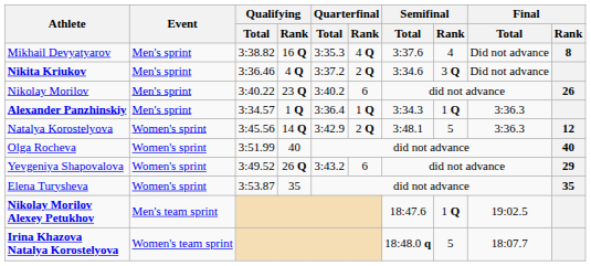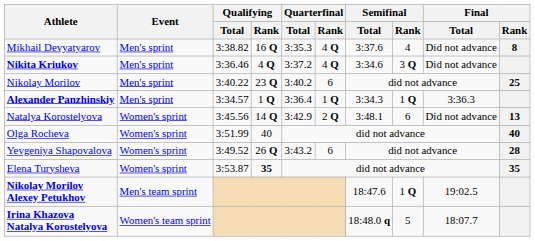 <table class="wikitable">
 <tr>
 <th rowspan="2">Athlete</th>
 <th rowspan="2">Event</th>
 <th colspan="2">Qualifying</th>
 <th colspan="2">Quarterfinal</th>
 <th colspan="2">Semifinal</th>
 <th colspan="2">Final</th>
 </tr>
 <tr>
 <th>Total</th>
 <th>Rank</th>
 <th>Total</th>
 <th>Rank</th>
 <th>Total</th>
 <th>Rank</th>
 <th>Total</th>
 <th>Rank</th>
 </tr>
 <tr>
 <td><a href='#'>Mikhail Devyatyarov</a></td>
 <td><a href='#'>Men's sprint</a></td>
 <td align="center">3:38.82</td>
 <td align="center">16 <strong>Q</strong></td>
 <td align="center">3:35.3</td>
 <td align="center">4 <strong>Q</strong></td>
 <td align="center">3:37.6</td>
 <td align="center">4</td>
 <td align="center">Did not advance</td>
 <th align="center">8</th>
 </tr>
 <tr>
 <td><strong><a href='#'>Nikita Kriukov</a></strong></td>
 <td><a href='#'>Men's sprint</a></td>
 <td align="center">3:36.46</td>
 <td align="center">4 <strong>Q</strong></td>
 <td align="center">3:37.2</td>
-<td align="center">2 <strong>Q</strong></td>
+<td align="center">4 <strong>Q</strong></td>
 <td align="center">3:34.6</td>
 <td align="center">3 <strong>Q</strong></td>
 <td align="center">Did not advance</td>
 <th align="center"></th>
 </tr>
 <tr>
 <td><a href='#'>Nikolay Morilov</a></td>
 <td><a href='#'>Men's sprint</a></td>
 <td align="center">3:40.22</td>
 <td align="center">23 <strong>Q</strong></td>
 <td align="center">3:40.2</td>
 <td align="center">6</td>
 <td align="center" colspan=3>did not advance</td>
-<th align="center">26</th>
+<th align="center">25</th>
 </tr>
 <tr>
 <td><strong><a href='#'>Alexander Panzhinskiy</a></strong></td>
 <td><a href='#'>Men's sprint</a></td>
 <td align="center">3:34.57</td>
 <td align="center">1 <strong>Q</strong></td>
 <td align="center">3:36.4</td>
 <td align="center">1 <strong>Q</strong></td>
 <td align="center">3:34.3</td>
 <td align="center">1 <strong>Q</strong></td>
 <td align="center">3:36.3</td>
 <th align="center"></th>
 </tr>
 <tr>
 <td><a href='#'>Natalya Korostelyova</a></td>
 <td><a href='#'>Women's sprint</a></td>
 <td align="center">3:45.56</td>
 <td align="center">14 <strong>Q</strong></td>
 <td align="center">3:42.9</td>
 <td align="center">2 <strong>Q</strong></td>
 <td align="center">3:48.1</td>
-<td align="center">5</td>
-<td align="center">3:36.3</td>
-<th align="center">12</th>
+<td align="center">6</td>
+<td align="center">Did not advance</td>
+<th align="center">13</th>
 </tr>
 <tr>
 <td><a href='#'>Olga Rocheva</a></td>
 <td><a href='#'>Women's sprint</a></td>
 <td align="center">3:51.99</td>
 <td align="center">40</td>
 <td align="center" colspan=5>did not advance</td>
 <th align="center">40</th>
 </tr>
 <tr>
 <td><a href='#'>Yevgeniya Shapovalova</a></td>
 <td><a href='#'>Women's sprint</a></td>
 <td align="center">3:49.52</td>
 <td align="center">26 <strong>Q</strong></td>
 <td align="center">3:43.2</td>
 <td align="center">6</td>
 <td align="center" colspan=3>did not advance</td>
-<th align="center">29</th>
+<th align="center">28</th>
 </tr>
 <tr>
 <td><a href='#'>Elena Turysheva</a></td>
 <td><a href='#'>Women's sprint</a></td>
 <td align="center">3:53.87</td>
-<td align="center">35</td>
+<td align="center"><strong>35</strong></td>
 <td align="center" colspan=5>did not advance</td>
 <th align="center">35</th>
 </tr>
 <tr>
 <td><strong><a href='#'>Nikolay Morilov</a><br><a href='#'>Alexey Petukhov</a></strong></td>
 <td><a href='#'>Men's team sprint</a></td>
 <td colspan=4 bgcolor="wheat"></td>
 <td align="center">18:47.6</td>
 <td align="center">1 <strong>Q</strong></td>
 <td align="center">19:02.5</td>
 <th align="center"></th>
 </tr>
 <tr>
 <td><strong><a href='#'>Irina Khazova</a><br><a href='#'>Natalya Korostelyova</a></strong></td>
 <td><a href='#'>Women's team sprint</a></td>
 <td colspan=4 bgcolor="wheat"></td>
 <td align="center">18:48.0 <strong>q</strong></td>
 <td align="center">5</td>
 <td align="center">18:07.7</td>
 <th align="center"></th>
 </tr>
 </table>
